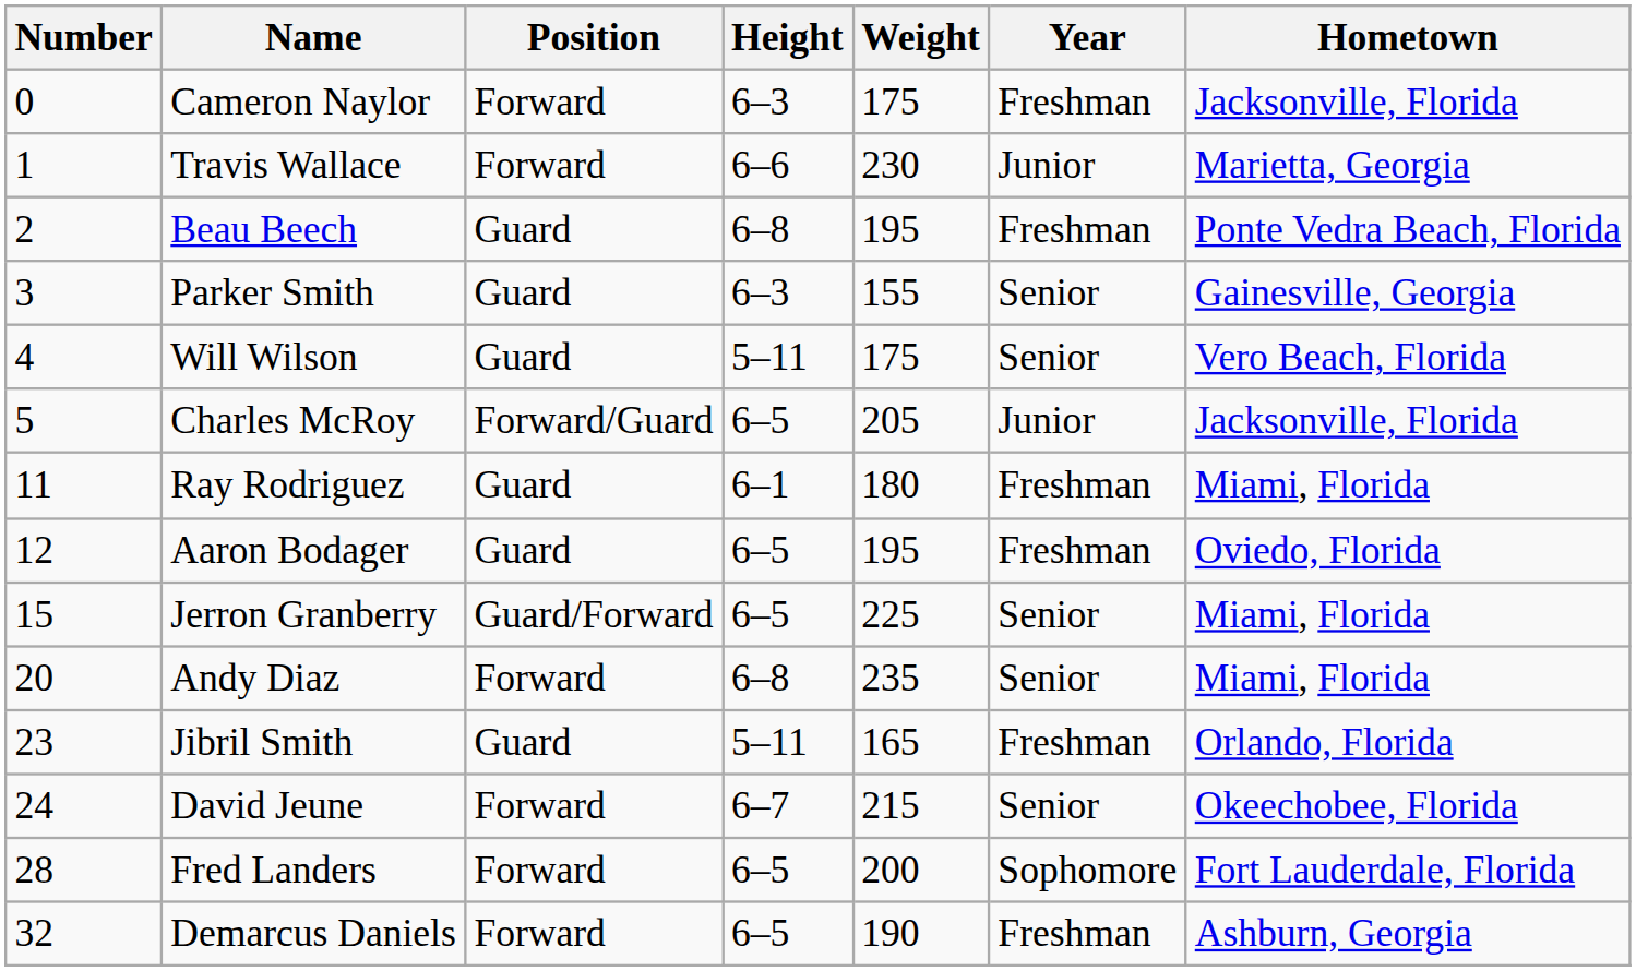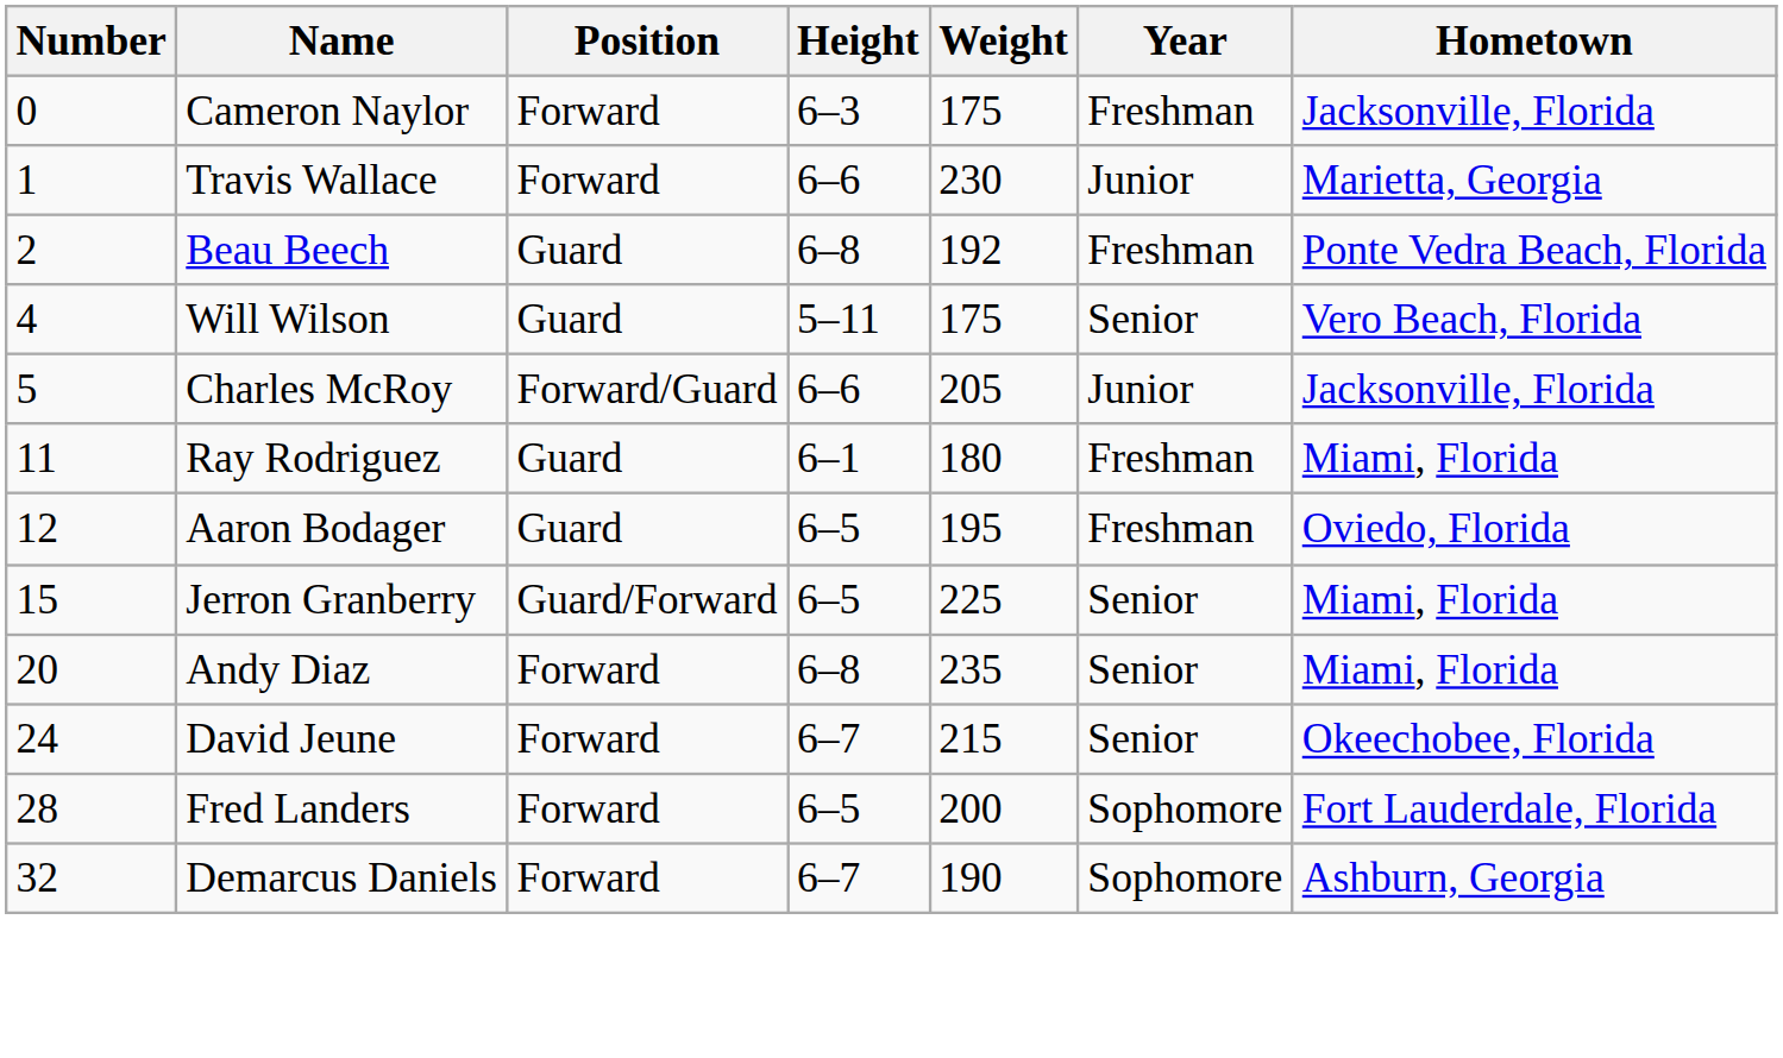 <table class="wikitable" style="font-size: 95%;">
 <tr>
 <th>Number</th>
 <th>Name</th>
 <th>Position</th>
 <th>Height</th>
 <th>Weight</th>
 <th>Year</th>
 <th>Hometown</th>
 </tr>
 <tr>
 <td>0</td>
 <td>Cameron Naylor</td>
 <td>Forward</td>
 <td>6–3</td>
 <td>175</td>
 <td>Freshman</td>
 <td><a href='#'>Jacksonville, Florida</a></td>
 </tr>
 <tr>
 <td>1</td>
 <td>Travis Wallace</td>
 <td>Forward</td>
 <td>6–6</td>
 <td>230</td>
 <td>Junior</td>
 <td><a href='#'>Marietta, Georgia</a></td>
 </tr>
 <tr>
 <td>2</td>
 <td><a href='#'>Beau Beech</a></td>
 <td>Guard</td>
 <td>6–8</td>
-<td>195</td>
+<td>192</td>
 <td>Freshman</td>
 <td><a href='#'>Ponte Vedra Beach, Florida</a></td>
-</tr>
-<tr>
-<td>3</td>
-<td>Parker Smith</td>
-<td>Guard</td>
-<td>6–3</td>
-<td>155</td>
-<td>Senior</td>
-<td><a href='#'>Gainesville, Georgia</a></td>
 </tr>
 <tr>
 <td>4</td>
 <td>Will Wilson</td>
 <td>Guard</td>
 <td>5–11</td>
 <td>175</td>
 <td>Senior</td>
 <td><a href='#'>Vero Beach, Florida</a></td>
 </tr>
 <tr>
 <td>5</td>
 <td>Charles McRoy</td>
 <td>Forward/Guard</td>
-<td>6–5</td>
+<td>6–6</td>
 <td>205</td>
 <td>Junior</td>
 <td><a href='#'>Jacksonville, Florida</a></td>
 </tr>
 <tr>
 <td>11</td>
 <td>Ray Rodriguez</td>
 <td>Guard</td>
 <td>6–1</td>
 <td>180</td>
 <td>Freshman</td>
 <td><a href='#'>Miami</a>, <a href='#'>Florida</a></td>
 </tr>
 <tr>
 <td>12</td>
 <td>Aaron Bodager</td>
 <td>Guard</td>
 <td>6–5</td>
 <td>195</td>
 <td>Freshman</td>
 <td><a href='#'>Oviedo, Florida</a></td>
 </tr>
 <tr>
 <td>15</td>
 <td>Jerron Granberry</td>
 <td>Guard/Forward</td>
 <td>6–5</td>
 <td>225</td>
 <td>Senior</td>
 <td><a href='#'>Miami</a>, <a href='#'>Florida</a></td>
 </tr>
 <tr>
 <td>20</td>
 <td>Andy Diaz</td>
 <td>Forward</td>
 <td>6–8</td>
 <td>235</td>
 <td>Senior</td>
 <td><a href='#'>Miami</a>, <a href='#'>Florida</a></td>
 </tr>
 <tr>
-<td>23</td>
-<td>Jibril Smith</td>
-<td>Guard</td>
-<td>5–11</td>
-<td>165</td>
-<td>Freshman</td>
-<td><a href='#'>Orlando, Florida</a></td>
-</tr>
-<tr>
 <td>24</td>
 <td>David Jeune</td>
 <td>Forward</td>
 <td>6–7</td>
 <td>215</td>
 <td>Senior</td>
 <td><a href='#'>Okeechobee, Florida</a></td>
 </tr>
 <tr>
 <td>28</td>
 <td>Fred Landers</td>
 <td>Forward</td>
 <td>6–5</td>
 <td>200</td>
 <td>Sophomore</td>
 <td><a href='#'>Fort Lauderdale, Florida</a></td>
 </tr>
 <tr>
 <td>32</td>
 <td>Demarcus Daniels</td>
 <td>Forward</td>
-<td>6–5</td>
+<td>6–7</td>
 <td>190</td>
-<td>Freshman</td>
+<td>Sophomore</td>
 <td><a href='#'>Ashburn, Georgia</a></td>
 </tr>
 <tr>
 </tr>
 </table>
